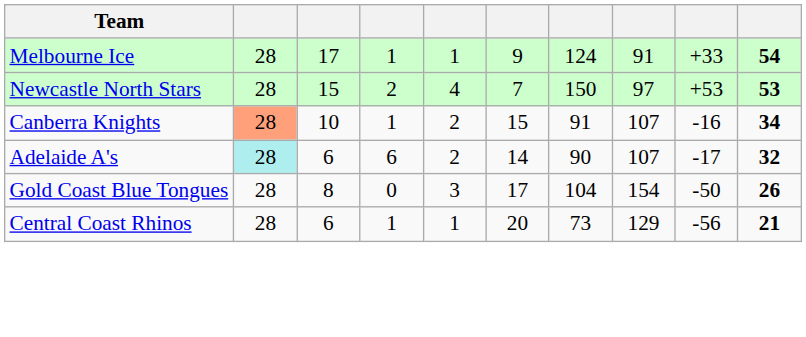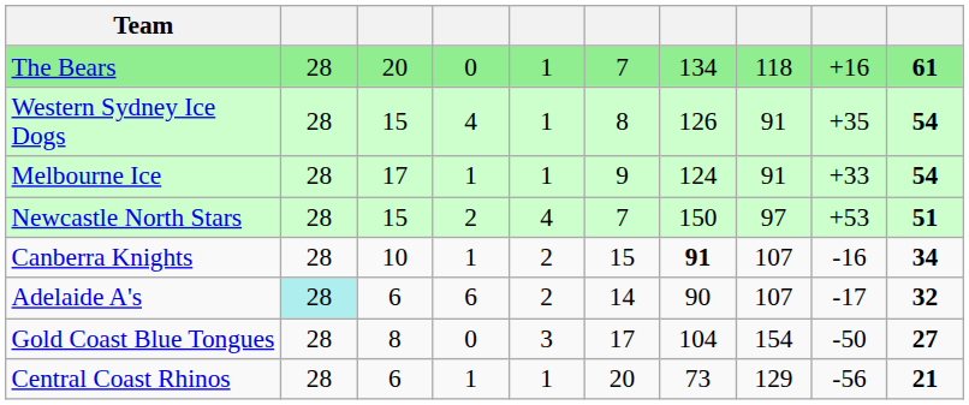 <table class="wikitable" style="text-align:center;">
 <tr>
 <th width=165>Team</th>
 <th width=40></th>
 <th width=40></th>
 <th width=40></th>
 <th width=40></th>
 <th width=40></th>
 <th width=40></th>
 <th width=40></th>
 <th width=40></th>
 <th width=40></th>
+</tr>
+<tr style="background:#90EE90;">
+<td style="text-align:left;"><a href='#'>The Bears</a></td>
+<td>28</td>
+<td>20</td>
+<td>0</td>
+<td>1</td>
+<td>7</td>
+<td>134</td>
+<td>118</td>
+<td>+16</td>
+<td><strong>61</strong></td>
+</tr>
+<tr style="background:#ccffcc;">
+<td style="text-align:left;"><a href='#'>Western Sydney Ice Dogs</a></td>
+<td>28</td>
+<td>15</td>
+<td>4</td>
+<td>1</td>
+<td>8</td>
+<td>126</td>
+<td>91</td>
+<td>+35</td>
+<td><strong>54</strong></td>
 </tr>
 <tr style="background:#ccffcc;">
 <td style="text-align:left;"><a href='#'>Melbourne Ice</a></td>
 <td>28</td>
 <td>17</td>
 <td>1</td>
 <td>1</td>
 <td>9</td>
 <td>124</td>
 <td>91</td>
 <td>+33</td>
 <td><strong>54</strong></td>
 </tr>
 <tr style="background:#ccffcc;">
 <td style="text-align:left;"><a href='#'>Newcastle North Stars</a></td>
 <td>28</td>
 <td>15</td>
 <td>2</td>
 <td>4</td>
 <td>7</td>
 <td>150</td>
 <td>97</td>
 <td>+53</td>
-<td><strong>53</strong></td>
+<td><strong>51</strong></td>
 </tr>
 <tr>
 <td style="text-align:left;"><a href='#'>Canberra Knights</a></td>
-<td style="background: lightsalmon;">28</td>
+<td>28</td>
 <td>10</td>
 <td>1</td>
 <td>2</td>
 <td>15</td>
-<td>91</td>
+<td><strong>91</strong></td>
 <td>107</td>
 <td>-16</td>
 <td><strong>34</strong></td>
 </tr>
 <tr>
 <td style="text-align:left;"><a href='#'>Adelaide A's</a></td>
 <td style="background: paleturquoise;">28</td>
 <td>6</td>
 <td>6</td>
 <td>2</td>
 <td>14</td>
 <td>90</td>
 <td>107</td>
 <td>-17</td>
 <td><strong>32</strong></td>
 </tr>
 <tr>
 <td style="text-align:left;"><a href='#'>Gold Coast Blue Tongues</a></td>
 <td>28</td>
 <td>8</td>
 <td>0</td>
 <td>3</td>
 <td>17</td>
 <td>104</td>
 <td>154</td>
 <td>-50</td>
-<td><strong>26</strong></td>
+<td><strong>27</strong></td>
 </tr>
 <tr>
 <td style="text-align:left;"><a href='#'>Central Coast Rhinos</a></td>
 <td>28</td>
 <td>6</td>
 <td>1</td>
 <td>1</td>
 <td>20</td>
 <td>73</td>
 <td>129</td>
 <td>-56</td>
 <td><strong>21</strong></td>
 </tr>
 </table>
